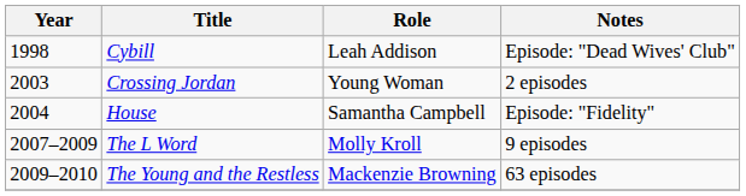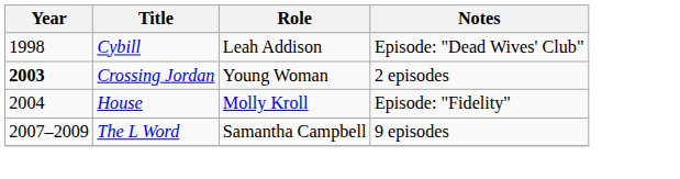 <table class="wikitable sortable">
 <tr>
 <th>Year</th>
 <th>Title</th>
 <th>Role</th>
 <th class="unsortable">Notes</th>
 </tr>
 <tr>
 <td>1998</td>
 <td><em><a href='#'>Cybill</a></em></td>
 <td>Leah Addison</td>
 <td>Episode: "Dead Wives' Club"</td>
 </tr>
 <tr>
-<td>2003</td>
+<td><strong>2003</strong></td>
 <td><em><a href='#'>Crossing Jordan</a></em></td>
 <td>Young Woman</td>
 <td>2 episodes</td>
 </tr>
 <tr>
 <td>2004</td>
 <td><em><a href='#'>House</a></em></td>
-<td>Samantha Campbell</td>
+<td><a href='#'>Molly Kroll</a></td>
 <td>Episode: "Fidelity"</td>
 </tr>
 <tr>
 <td>2007–2009</td>
 <td><em><a href='#'>The L Word</a></em></td>
-<td><a href='#'>Molly Kroll</a></td>
+<td>Samantha Campbell</td>
 <td>9 episodes</td>
-</tr>
-<tr>
-<td>2009–2010</td>
-<td><em><a href='#'>The Young and the Restless</a></em></td>
-<td><a href='#'>Mackenzie Browning</a></td>
-<td>63 episodes</td>
 </tr>
 <tr>
 </tr>
 </table>
